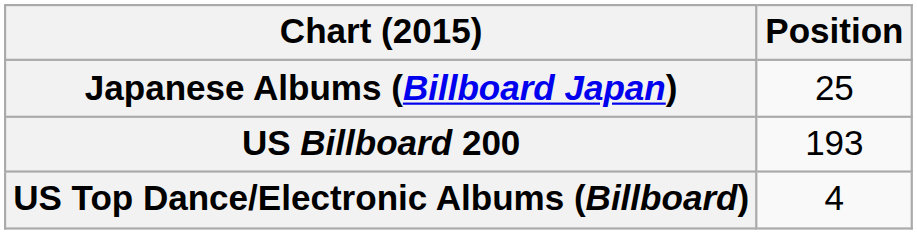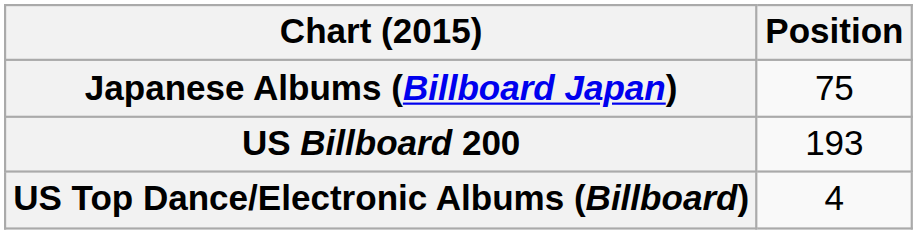 <table class="wikitable sortable plainrowheaders" style="text-align:center">
 <tr>
 <th scope="col">Chart (2015)</th>
 <th scope="col">Position</th>
 </tr>
 <tr>
 <th scope="row">Japanese Albums (<em><a href='#'>Billboard Japan</a></em>)</th>
-<td>25</td>
+<td>75</td>
 </tr>
 <tr>
 <th scope="row">US <em>Billboard</em> 200</th>
 <td>193</td>
 </tr>
 <tr>
 <th scope="row">US Top Dance/Electronic Albums (<em>Billboard</em>)</th>
 <td>4</td>
 </tr>
 </table>
